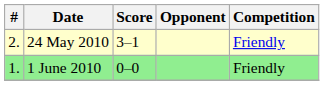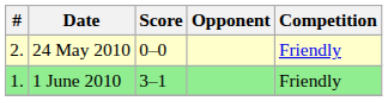 <table class="wikitable collapsible collapsed" style="font-size:85%">
 <tr>
 <th>#</th>
 <th>Date</th>
 <th>Score</th>
 <th>Opponent</th>
 <th>Competition</th>
 </tr>
 <tr style="background: #FFFFCC">
 <td>2.</td>
 <td>24 May 2010</td>
-<td>3–1</td>
+<td>0–0</td>
 <td></td>
 <td><a href='#'>Friendly</a></td>
 </tr>
 <tr style="background: #90EE90">
 <td>1.</td>
 <td>1 June 2010</td>
-<td>0–0</td>
+<td>3–1</td>
 <td></td>
 <td>Friendly</td>
 </tr>
 <tr>
 </tr>
 </table>
